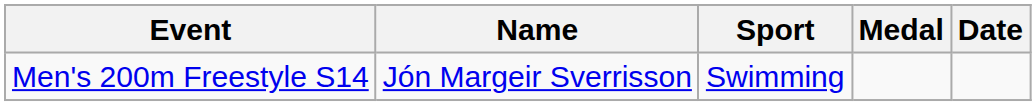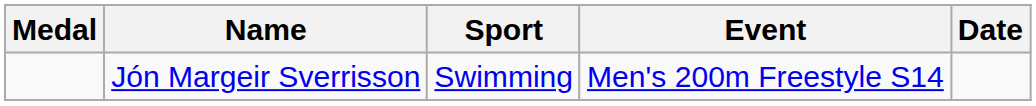 <table class="wikitable sortable" style="font-size: 95%">
 <tr>
-<th>Event</th>
+<th>Medal</th>
 <th>Name</th>
 <th>Sport</th>
-<th>Medal</th>
+<th>Event</th>
 <th>Date</th>
 </tr>
 <tr>
-<td><a href='#'>Men's 200m Freestyle S14</a></td>
+<td></td>
 <td><a href='#'>Jón Margeir Sverrisson</a></td>
 <td><a href='#'>Swimming</a></td>
-<td></td>
+<td><a href='#'>Men's 200m Freestyle S14</a></td>
 <td></td>
 </tr>
 </table>
